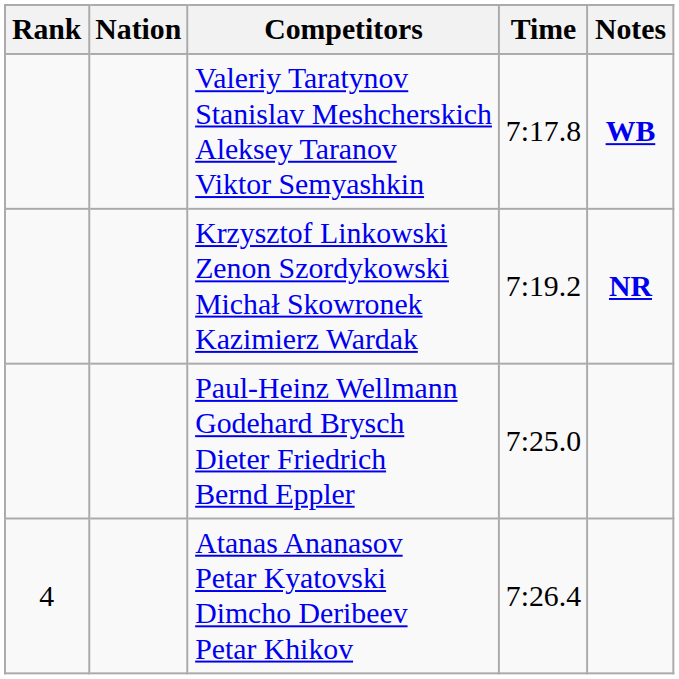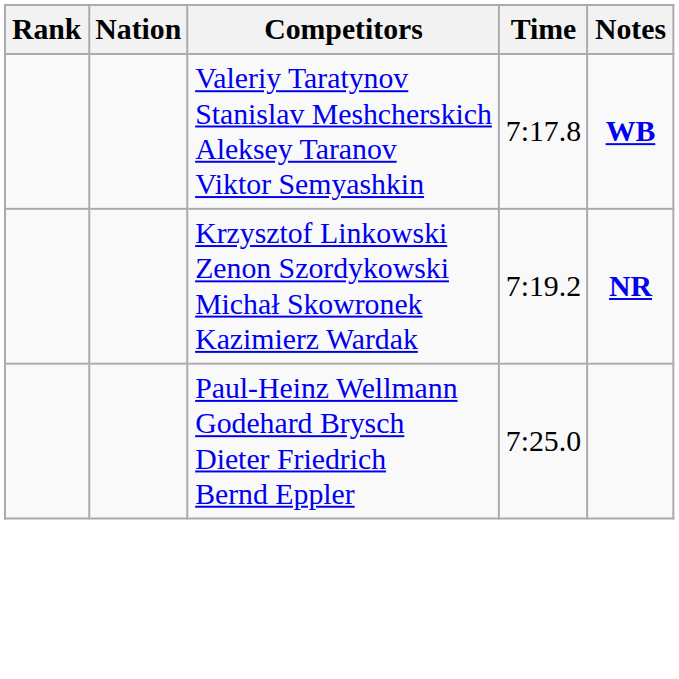 <table class="wikitable sortable" style="text-align:center; font-size:95%">
 <tr>
 <th>Rank</th>
 <th>Nation</th>
 <th>Competitors</th>
 <th>Time</th>
 <th>Notes</th>
 </tr>
 <tr>
 <td></td>
 <td align=left></td>
 <td align=left><a href='#'>Valeriy Taratynov</a><br><a href='#'>Stanislav Meshcherskich</a><br><a href='#'>Aleksey Taranov</a><br><a href='#'>Viktor Semyashkin</a></td>
 <td>7:17.8</td>
 <td><strong><a href='#'>WB</a></strong></td>
 </tr>
 <tr>
 <td></td>
 <td align=left></td>
 <td align=left><a href='#'>Krzysztof Linkowski</a><br><a href='#'>Zenon Szordykowski</a><br><a href='#'>Michał Skowronek</a><br><a href='#'>Kazimierz Wardak</a></td>
 <td>7:19.2</td>
 <td><strong><a href='#'>NR</a></strong></td>
 </tr>
 <tr>
 <td></td>
 <td align=left></td>
 <td align=left><a href='#'>Paul-Heinz Wellmann</a><br><a href='#'>Godehard Brysch</a><br><a href='#'>Dieter Friedrich</a><br><a href='#'>Bernd Eppler</a></td>
 <td>7:25.0</td>
 <td></td>
 </tr>
-<tr>
-<td>4</td>
-<td align=left></td>
-<td align=left><a href='#'>Atanas Ananasov</a><br><a href='#'>Petar Kyatovski</a><br><a href='#'>Dimcho Deribeev</a><br><a href='#'>Petar Khikov</a></td>
-<td>7:26.4</td>
-<td></td>
-</tr>
 </table>
